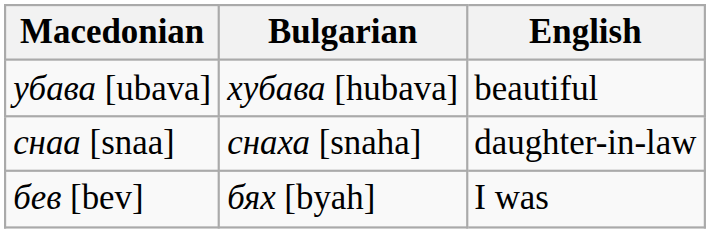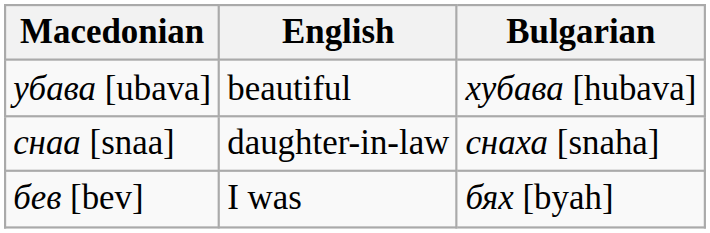 <table class="wikitable">
 <tr>
 <th>Macedonian</th>
+<th>English</th>
 <th>Bulgarian</th>
-<th>English</th>
 </tr>
 <tr>
 <td><em>убава </em>[ubava]</td>
+<td>beautiful</td>
 <td><em>хубава </em>[hubava]</td>
-<td>beautiful</td>
 </tr>
 <tr>
 <td><em>снаа </em>[snaa]</td>
+<td>daughter-in-law</td>
 <td><em>снаха </em>[snaha]</td>
-<td>daughter-in-law</td>
 </tr>
 <tr>
 <td><em>бев </em>[bev]</td>
+<td>I was</td>
 <td><em>бях </em>[byah]</td>
-<td>I was</td>
 </tr>
 </table>
